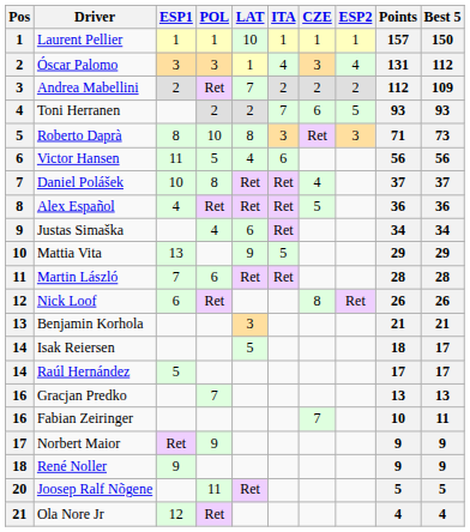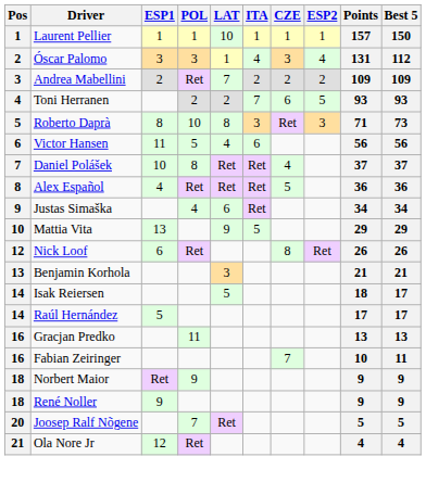 <table class="wikitable" style="font-size: 85%; text-align: center">
 <tr valign="top">
 <th valign="middle">Pos</th>
 <th valign="middle">Driver</th>
 <th><a href='#'>ESP1</a><br></th>
 <th><a href='#'>POL</a><br></th>
 <th><a href='#'>LAT</a><br></th>
 <th><a href='#'>ITA</a><br></th>
 <th><a href='#'>CZE</a><br></th>
 <th><a href='#'>ESP2</a><br></th>
 <th valign="middle">Points</th>
 <th valign="middle">Best 5</th>
 </tr>
 <tr>
 <th>1</th>
 <td align="left"> <a href='#'>Laurent Pellier</a></td>
 <td style="background:#FFFFBF;">1</td>
 <td style="background:#FFFFBF;">1</td>
 <td style="background:#DFFFDF;">10</td>
 <td style="background:#FFFFBF;">1</td>
 <td style="background:#FFFFBF;">1</td>
 <td style="background:#FFFFBF;">1</td>
 <th>157</th>
 <th>150</th>
 </tr>
 <tr>
 <th>2</th>
 <td align="left"> <a href='#'>Óscar Palomo</a></td>
 <td style="background:#FFDF9F;">3</td>
 <td style="background:#FFDF9F;">3</td>
 <td style="background:#FFFFBF;">1</td>
 <td style="background:#DFFFDF;">4</td>
 <td style="background:#FFDF9F;">3</td>
 <td style="background:#DFFFDF;">4</td>
 <th>131</th>
 <th>112</th>
 </tr>
 <tr>
 <th>3</th>
 <td align="left"> <a href='#'>Andrea Mabellini</a></td>
 <td style="background:#DFDFDF;">2</td>
 <td style="background:#EFCFFF;">Ret</td>
 <td style="background:#DFFFDF;">7</td>
 <td style="background:#DFDFDF;">2</td>
 <td style="background:#DFDFDF;">2</td>
 <td style="background:#DFDFDF;">2</td>
-<th>112</th>
+<th>109</th>
 <th>109</th>
 </tr>
 <tr>
 <th>4</th>
 <td align="left"> Toni Herranen</td>
 <td></td>
 <td style="background:#DFDFDF;">2</td>
 <td style="background:#DFDFDF;">2</td>
 <td style="background:#DFFFDF;">7</td>
 <td style="background:#DFFFDF;">6</td>
 <td style="background:#DFFFDF;">5</td>
 <th>93</th>
 <th>93</th>
 </tr>
 <tr>
 <th>5</th>
 <td align="left"> <a href='#'>Roberto Daprà</a></td>
 <td style="background:#DFFFDF;">8</td>
 <td style="background:#DFFFDF;">10</td>
 <td style="background:#DFFFDF;">8</td>
 <td style="background:#FFDF9F;">3</td>
 <td style="background:#EFCFFF;">Ret</td>
 <td style="background:#FFDF9F;">3</td>
 <th>71</th>
 <th>73</th>
 </tr>
 <tr>
 <th>6</th>
 <td align="left"> <a href='#'>Victor Hansen</a></td>
 <td style="background:#DFFFDF;">11</td>
 <td style="background:#DFFFDF;">5</td>
 <td style="background:#DFFFDF;">4</td>
 <td style="background:#DFFFDF;">6</td>
 <td></td>
 <td></td>
 <th>56</th>
 <th>56</th>
 </tr>
 <tr>
 <th>7</th>
 <td align="left"> <a href='#'>Daniel Polášek</a></td>
 <td style="background:#DFFFDF;">10</td>
 <td style="background:#DFFFDF;">8</td>
 <td style="background:#EFCFFF;">Ret</td>
 <td style="background:#EFCFFF;">Ret</td>
 <td style="background:#DFFFDF;">4</td>
 <td></td>
 <th>37</th>
 <th>37</th>
 </tr>
 <tr>
 <th>8</th>
 <td align="left"> <a href='#'>Alex Español</a></td>
 <td style="background:#DFFFDF;">4</td>
 <td style="background:#EFCFFF;">Ret</td>
 <td style="background:#EFCFFF;">Ret</td>
 <td style="background:#EFCFFF;">Ret</td>
 <td style="background:#DFFFDF;">5</td>
 <td></td>
 <th>36</th>
 <th>36</th>
 </tr>
 <tr>
 <th>9</th>
 <td align="left"> Justas Simaška</td>
 <td></td>
 <td style="background:#DFFFDF;">4</td>
 <td style="background:#DFFFDF;">6</td>
 <td style="background:#EFCFFF;">Ret</td>
 <td></td>
 <td></td>
 <th>34</th>
 <th>34</th>
 </tr>
 <tr>
 <th>10</th>
 <td align="left"> Mattia Vita</td>
 <td style="background:#DFFFDF;">13</td>
 <td></td>
 <td style="background:#DFFFDF;">9</td>
 <td style="background:#DFFFDF;">5</td>
 <td></td>
 <td></td>
 <th>29</th>
 <th>29</th>
 </tr>
 <tr>
-<th>11</th>
-<td align="left"> <a href='#'>Martin László</a></td>
-<td style="background:#DFFFDF;">7</td>
-<td style="background:#DFFFDF;">6</td>
-<td style="background:#EFCFFF;">Ret</td>
-<td style="background:#EFCFFF;">Ret</td>
-<td></td>
-<td></td>
-<th>28</th>
-<th>28</th>
-</tr>
-<tr>
 <th>12</th>
 <td align="left"> <a href='#'>Nick Loof</a></td>
 <td style="background:#DFFFDF;">6</td>
 <td style="background:#EFCFFF;">Ret</td>
 <td></td>
 <td></td>
 <td style="background:#DFFFDF;">8</td>
 <td style="background:#EFCFFF;">Ret</td>
 <th>26</th>
 <th>26</th>
 </tr>
 <tr>
 <th>13</th>
 <td align="left"> Benjamin Korhola</td>
 <td></td>
 <td></td>
 <td style="background:#FFDF9F;">3</td>
 <td></td>
 <td></td>
 <td></td>
 <th>21</th>
 <th>21</th>
 </tr>
 <tr>
 <th>14</th>
 <td align="left"> Isak Reiersen</td>
 <td></td>
 <td></td>
 <td style="background:#DFFFDF;">5</td>
 <td></td>
 <td></td>
 <td></td>
 <th>18</th>
 <th>17</th>
 </tr>
 <tr>
 <th>14</th>
 <td align="left"> <a href='#'>Raúl Hernández</a></td>
 <td style="background:#DFFFDF;">5</td>
 <td></td>
 <td></td>
 <td></td>
 <td></td>
 <td></td>
 <th>17</th>
 <th>17</th>
 </tr>
 <tr>
 <th>16</th>
 <td align="left"> Gracjan Predko</td>
 <td></td>
-<td style="background:#DFFFDF;">7</td>
+<td style="background:#DFFFDF;">11</td>
 <td></td>
 <td></td>
 <td></td>
 <td></td>
 <th>13</th>
 <th>13</th>
 </tr>
 <tr>
 <th>16</th>
 <td align="left"> Fabian Zeiringer</td>
 <td></td>
 <td></td>
 <td></td>
 <td></td>
 <td style="background:#DFFFDF;">7</td>
 <td></td>
 <th>10</th>
 <th>11</th>
 </tr>
 <tr>
-<th>17</th>
+<th>18</th>
 <td align="left"> Norbert Maior</td>
 <td style="background:#EFCFFF;">Ret</td>
 <td style="background:#DFFFDF;">9</td>
 <td></td>
 <td></td>
 <td></td>
 <td></td>
 <th>9</th>
 <th>9</th>
 </tr>
 <tr>
 <th>18</th>
 <td align="left"> <a href='#'>René Noller</a></td>
 <td style="background:#DFFFDF;">9</td>
 <td></td>
 <td></td>
 <td></td>
 <td></td>
 <td></td>
 <th>9</th>
 <th>9</th>
 </tr>
 <tr>
 <th>20</th>
 <td align="left"> <a href='#'>Joosep Ralf Nõgene</a></td>
 <td></td>
-<td style="background:#DFFFDF;">11</td>
+<td style="background:#DFFFDF;">7</td>
 <td style="background:#EFCFFF;">Ret</td>
 <td></td>
 <td></td>
 <td></td>
 <th>5</th>
 <th>5</th>
 </tr>
 <tr>
 <th>21</th>
 <td align="left"> Ola Nore Jr</td>
 <td style="background:#DFFFDF;">12</td>
 <td style="background:#EFCFFF;">Ret</td>
 <td></td>
 <td></td>
 <td></td>
 <td></td>
 <th>4</th>
 <th>4</th>
 </tr>
 </table>
